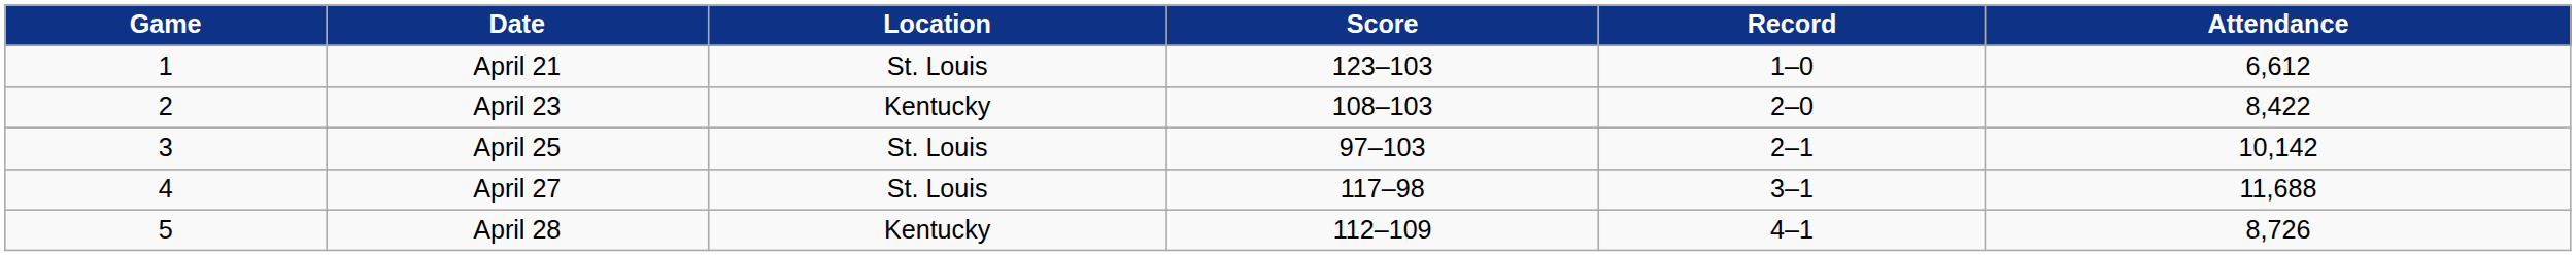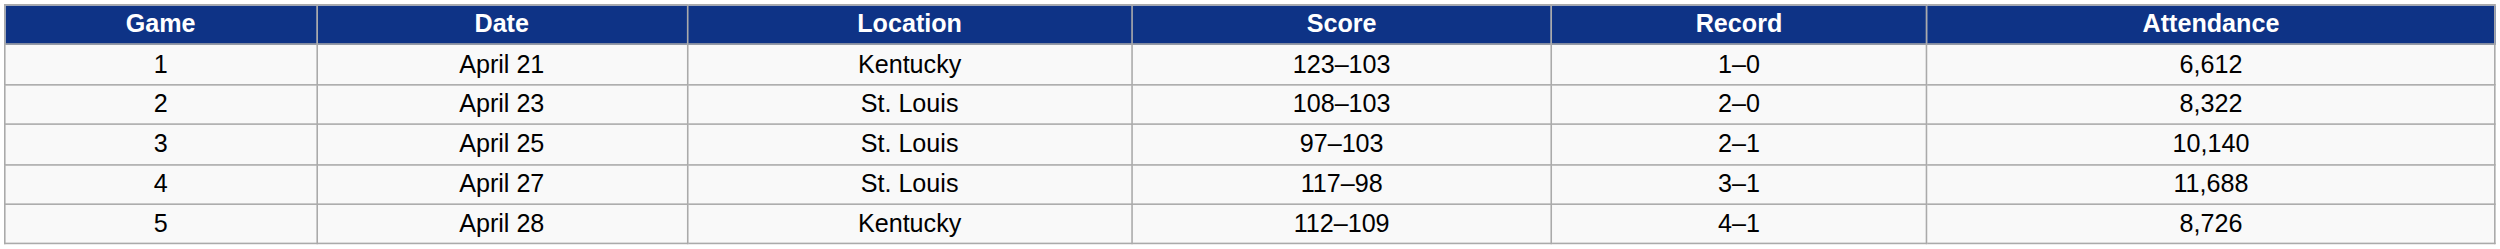 <table class="wikitable" style="width:80%;">
 <tr style="text-align:center; background:#0E3386; color:#FFFFFF;">
 <td><strong>Game</strong></td>
 <td><strong>Date</strong></td>
 <td><strong>Location</strong></td>
 <td><strong>Score</strong></td>
 <td><strong>Record</strong></td>
 <td><strong>Attendance</strong></td>
 </tr>
 <tr style="text-align:center;" bgcolor="">
 <td>1</td>
 <td>April 21</td>
-<td>St. Louis</td>
+<td>Kentucky</td>
 <td>123–103</td>
 <td>1–0</td>
 <td>6,612</td>
 </tr>
 <tr style="text-align:center;" bgcolor="">
 <td>2</td>
 <td>April 23</td>
-<td>Kentucky</td>
+<td>St. Louis</td>
 <td>108–103</td>
 <td>2–0</td>
-<td>8,422</td>
+<td>8,322</td>
 </tr>
 <tr style="text-align:center;" bgcolor="">
 <td>3</td>
 <td>April 25</td>
 <td>St. Louis</td>
 <td>97–103</td>
 <td>2–1</td>
-<td>10,142</td>
+<td>10,140</td>
 </tr>
 <tr style="text-align:center;" bgcolor="">
 <td>4</td>
 <td>April 27</td>
 <td>St. Louis</td>
 <td>117–98</td>
 <td>3–1</td>
 <td>11,688</td>
 </tr>
 <tr style="text-align:center;" bgcolor="">
 <td>5</td>
 <td>April 28</td>
 <td>Kentucky</td>
 <td>112–109</td>
 <td>4–1</td>
 <td>8,726</td>
 </tr>
 </table>
